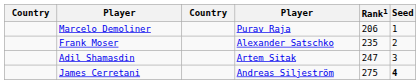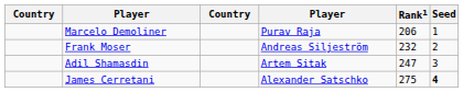 <table class="sortable wikitable">
 <tr>
 <th width="70">Country</th>
 <th width="175">Player</th>
 <th width="70">Country</th>
 <th width="175">Player</th>
 <th>Rank<sup>1</sup></th>
 <th>Seed</th>
 </tr>
 <tr>
 <td></td>
 <td><a href='#'>Marcelo Demoliner</a></td>
 <td></td>
 <td><a href='#'>Purav Raja</a></td>
 <td>206</td>
 <td>1</td>
 </tr>
 <tr>
 <td></td>
 <td><a href='#'>Frank Moser</a></td>
 <td></td>
-<td><a href='#'>Alexander Satschko</a></td>
-<td>235</td>
+<td><a href='#'>Andreas Siljeström</a></td>
+<td>232</td>
 <td>2</td>
 </tr>
 <tr>
 <td></td>
 <td><a href='#'>Adil Shamasdin</a></td>
 <td></td>
 <td><a href='#'>Artem Sitak</a></td>
 <td>247</td>
 <td>3</td>
 </tr>
 <tr>
 <td></td>
 <td><a href='#'>James Cerretani</a></td>
 <td></td>
-<td><a href='#'>Andreas Siljeström</a></td>
+<td><a href='#'>Alexander Satschko</a></td>
 <td>275</td>
 <td><strong>4</strong></td>
 </tr>
 </table>
